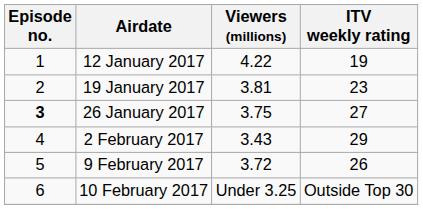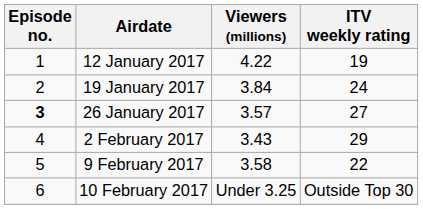 <table class="wikitable" style="text-align:center">
 <tr>
 <th scope="col">Episode<br>no.</th>
 <th scope="col">Airdate</th>
 <th scope="col">Viewers<br><small>(millions)</small></th>
 <th scope="col">ITV<br>weekly rating</th>
 </tr>
 <tr>
 <td>1</td>
 <td>12 January 2017</td>
 <td>4.22</td>
 <td>19</td>
 </tr>
 <tr>
 <td>2</td>
 <td>19 January 2017</td>
-<td>3.81</td>
-<td>23</td>
+<td>3.84</td>
+<td>24</td>
 </tr>
 <tr>
 <td><strong>3</strong></td>
 <td>26 January 2017</td>
-<td>3.75</td>
+<td>3.57</td>
 <td>27</td>
 </tr>
 <tr>
 <td>4</td>
 <td>2 February 2017</td>
 <td>3.43</td>
 <td>29</td>
 </tr>
 <tr>
 <td>5</td>
 <td>9 February 2017</td>
-<td>3.72</td>
-<td>26</td>
+<td>3.58</td>
+<td>22</td>
 </tr>
 <tr>
 <td>6</td>
 <td>10 February 2017</td>
 <td>Under 3.25</td>
 <td>Outside Top 30</td>
 </tr>
 <tr>
 </tr>
 </table>
